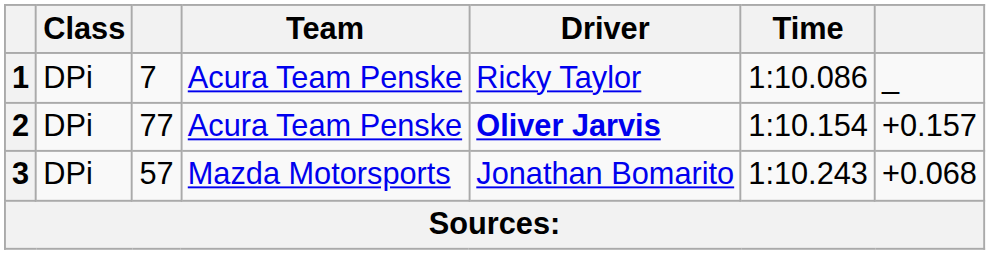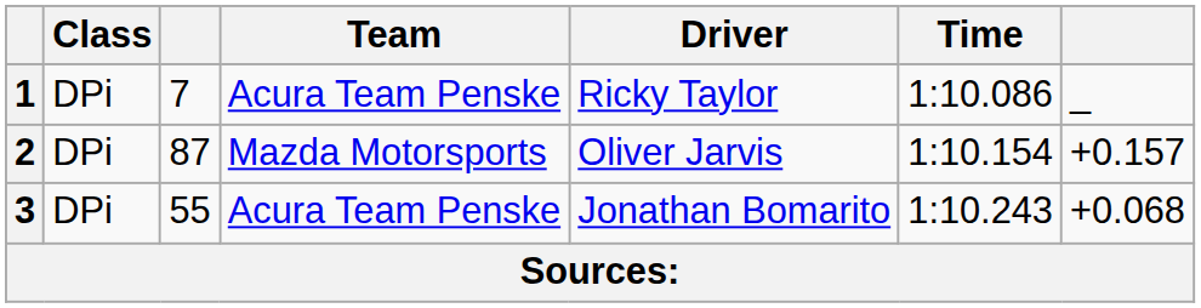 <table class="wikitable">
 <tr>
 <th scope="col"></th>
 <th scope="col">Class</th>
 <th scope="col"></th>
 <th scope="col">Team</th>
 <th scope="col">Driver</th>
 <th scope="col">Time</th>
 <th scope="col"></th>
 </tr>
 <tr>
 <th scope="row">1</th>
 <td>DPi</td>
 <td>7</td>
 <td><a href='#'>Acura Team Penske</a></td>
 <td><a href='#'>Ricky Taylor</a></td>
 <td>1:10.086</td>
 <td>_</td>
 </tr>
 <tr>
 <th scope="row">2</th>
 <td>DPi</td>
-<td>77</td>
-<td><a href='#'>Acura Team Penske</a></td>
-<td><strong><a href='#'>Oliver Jarvis</a></strong></td>
+<td>87</td>
+<td><a href='#'>Mazda Motorsports</a></td>
+<td><a href='#'>Oliver Jarvis</a></td>
 <td>1:10.154</td>
 <td>+0.157</td>
 </tr>
 <tr>
 <th scope="row">3</th>
 <td>DPi</td>
-<td>57</td>
-<td><a href='#'>Mazda Motorsports</a></td>
+<td>55</td>
+<td><a href='#'>Acura Team Penske</a></td>
 <td><a href='#'>Jonathan Bomarito</a></td>
 <td>1:10.243</td>
 <td>+0.068</td>
 </tr>
 <tr>
 <th colspan="7">Sources:</th>
 </tr>
 </table>
